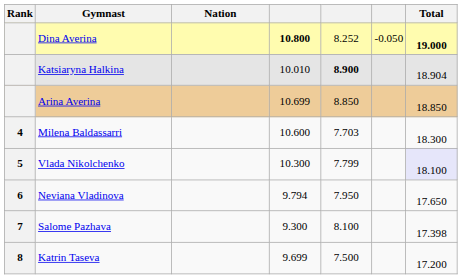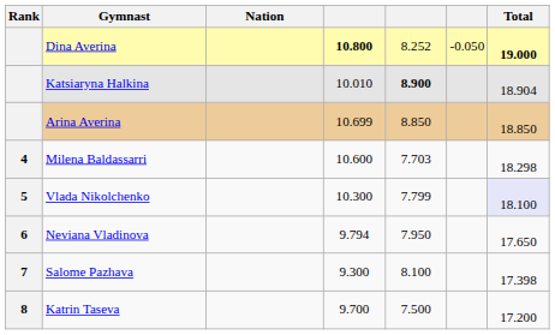 <table class="wikitable sortable" style="text-align:center; font-size:90%">
 <tr>
 <th scope="col" style="width:20px;">Rank</th>
 <th ! scope="col" style="width:170px;">Gymnast</th>
 <th ! scope="col" style="width:120px;">Nation</th>
 <th ! scope="col" style="width:60px;"></th>
 <th ! scope="col" style="width:60px;"></th>
 <th ! scope="col" style="width:30px;"></th>
 <th ! scope="col" style="width:60px;">Total</th>
 </tr>
 <tr bgcolor=fffcaf>
 <th scope=row></th>
 <td align=left><a href='#'>Dina Averina</a></td>
 <td style="text-align:left;"></td>
 <td><strong>10.800</strong></td>
 <td>8.252</td>
 <td>-0.050</td>
 <td><br><strong>19.000</strong></td>
 </tr>
 <tr bgcolor=e5e5e5>
 <th scope=row></th>
 <td align=left><a href='#'>Katsiaryna Halkina</a></td>
 <td style="text-align:left;"></td>
 <td>10.010</td>
 <td><strong>8.900</strong></td>
 <td></td>
 <td><br>18.904</td>
 </tr>
 <tr bgcolor=eecc99>
 <th scope=row></th>
 <td align=left><a href='#'>Arina Averina</a></td>
 <td style="text-align:left;"></td>
 <td>10.699</td>
 <td>8.850</td>
 <td></td>
 <td><br>18.850</td>
 </tr>
 <tr>
 <th scope=row>4</th>
 <td align=left><a href='#'>Milena Baldassarri</a></td>
 <td style="text-align:left;"></td>
 <td>10.600</td>
 <td>7.703</td>
 <td></td>
-<td><br>18.300</td>
+<td><br>18.298</td>
 </tr>
 <tr>
 <th scope=row>5</th>
 <td align=left><a href='#'>Vlada Nikolchenko</a></td>
 <td style="text-align:left;"></td>
 <td>10.300</td>
 <td>7.799</td>
 <td></td>
 <td style="background: lavender;"><br>18.100</td>
 </tr>
 <tr>
 <th scope=row>6</th>
 <td align=left><a href='#'>Neviana Vladinova</a></td>
 <td style="text-align:left;"></td>
 <td>9.794</td>
 <td>7.950</td>
 <td></td>
 <td><br>17.650</td>
 </tr>
 <tr>
 <th scope=row>7</th>
 <td align=left><a href='#'>Salome Pazhava</a></td>
 <td style="text-align:left;"></td>
 <td>9.300</td>
 <td>8.100</td>
 <td></td>
 <td><br>17.398</td>
 </tr>
 <tr>
 <th scope=row>8</th>
 <td align=left><a href='#'>Katrin Taseva</a></td>
 <td style="text-align:left;"></td>
-<td>9.699</td>
+<td>9.700</td>
 <td>7.500</td>
 <td></td>
 <td><br>17.200</td>
 </tr>
 </table>
